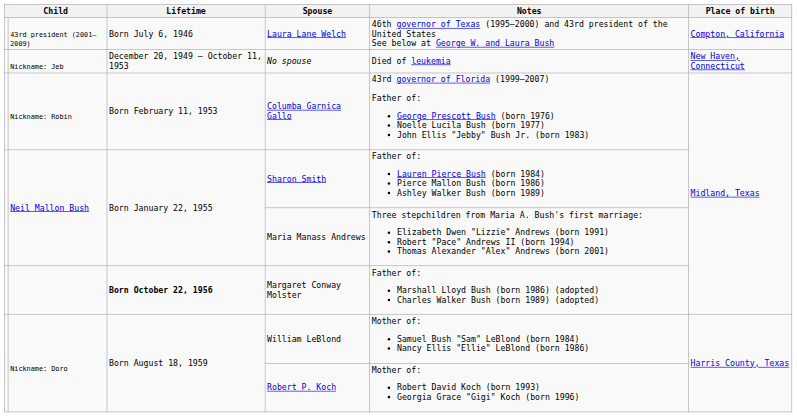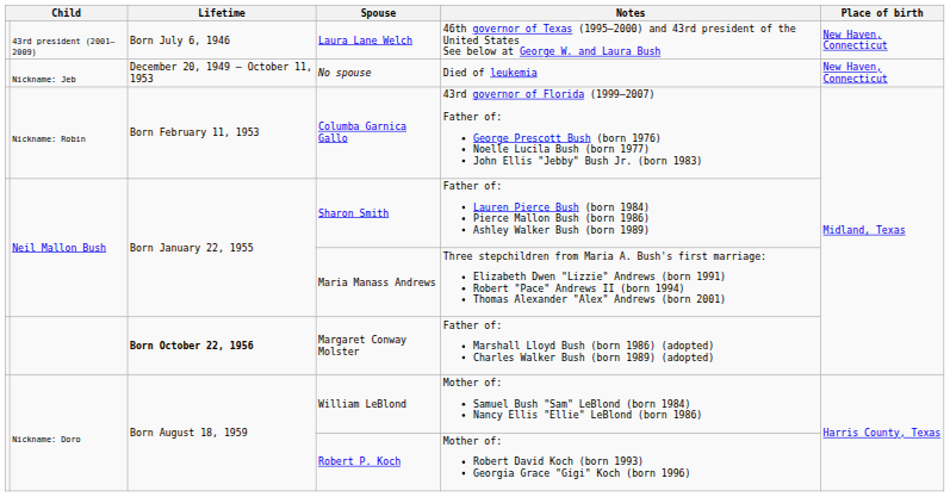 <table class="wikitable">
 <tr>
 <th colspan="2">Child</th>
 <th>Lifetime</th>
 <th>Spouse</th>
 <th>Notes</th>
 <th>Place of birth</th>
 </tr>
 <tr>
 <td></td>
 <td><small><br>43rd president (2001–2009)<br></small></td>
 <td>Born July 6, 1946</td>
 <td><a href='#'>Laura Lane Welch</a></td>
 <td>46th <a href='#'>governor of Texas</a> (1995–2000) and 43rd president of the United States<br>See below at <a href='#'>George W. and Laura Bush</a></td>
-<td><a href='#'>Compton, California</a></td>
+<td><a href='#'>New Haven, Connecticut</a></td>
 </tr>
 <tr>
 <td></td>
 <td><br><small>Nickname: Jeb</small></td>
 <td>December 20, 1949 – October 11, 1953</td>
 <td><em>No spouse</em></td>
 <td>Died of <a href='#'>leukemia</a></td>
 <td><a href='#'>New Haven, Connecticut</a></td>
 </tr>
 <tr>
 <td></td>
 <td><br><small>Nickname: Robin</small></td>
 <td>Born February 11, 1953</td>
 <td><a href='#'>Columba Garnica Gallo</a></td>
 <td>43rd <a href='#'>governor of Florida</a> (1999–2007) <br><br>Father of:<ul><li><a href='#'>George Prescott Bush</a> (born 1976)</li><li>Noelle Lucila Bush (born 1977)</li><li>John Ellis "Jebby" Bush Jr. (born 1983)</li></ul></td>
 <td rowspan="4"><a href='#'>Midland, Texas</a></td>
 </tr>
 <tr>
 <td rowspan="2"></td>
 <td rowspan="2"><a href='#'>Neil Mallon Bush</a></td>
 <td rowspan="2">Born January 22, 1955</td>
 <td><a href='#'>Sharon Smith</a></td>
 <td>Father of:<br><ul><li><a href='#'>Lauren Pierce Bush</a> (born 1984)</li><li>Pierce Mallon Bush (born 1986)</li><li>Ashley Walker Bush (born 1989)</li></ul></td>
 </tr>
 <tr>
 <td>Maria Manass Andrews</td>
 <td>Three stepchildren from Maria A. Bush's first marriage:<br><ul><li>Elizabeth Dwen "Lizzie" Andrews (born 1991)</li><li>Robert "Pace" Andrews II (born 1994)</li><li>Thomas Alexander "Alex" Andrews (born 2001)</li></ul></td>
 </tr>
 <tr>
 <td></td>
 <td></td>
 <td><strong>Born October 22, 1956</strong></td>
 <td>Margaret Conway Molster</td>
 <td>Father of:<br><ul><li>Marshall Lloyd Bush (born 1986) (adopted)</li><li>Charles Walker Bush (born 1989) (adopted)</li></ul></td>
 </tr>
 <tr>
 <td rowspan="2"></td>
 <td rowspan="2"><br><small>Nickname: Doro</small></td>
 <td rowspan="2">Born August 18, 1959</td>
 <td>William LeBlond</td>
 <td>Mother of:<br><ul><li>Samuel Bush "Sam" LeBlond (born 1984)</li><li>Nancy Ellis "Ellie" LeBlond (born 1986)</li></ul></td>
 <td rowspan="2"><a href='#'>Harris County, Texas</a></td>
 </tr>
 <tr>
 <td><a href='#'>Robert P. Koch</a></td>
 <td>Mother of:<br><ul><li>Robert David Koch (born 1993)</li><li>Georgia Grace "Gigi" Koch (born 1996)</li></ul></td>
 </tr>
 </table>
